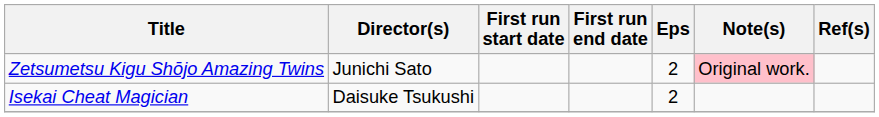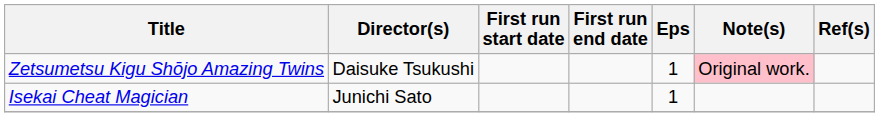 <table class="wikitable sortable">
 <tr>
 <th scope="col">Title</th>
 <th scope="col">Director(s)</th>
 <th scope="col">First run<br>start date</th>
 <th scope="col">First run<br>end date</th>
 <th scope="col" class="unsortable">Eps</th>
 <th scope="col" class="unsortable">Note(s)</th>
 <th scope="col" class="unsortable">Ref(s)</th>
 </tr>
 <tr>
 <td><em><a href='#'>Zetsumetsu Kigu Shōjo Amazing Twins</a></em></td>
-<td>Junichi Sato</td>
+<td>Daisuke Tsukushi</td>
 <td></td>
 <td></td>
-<td style="text-align:center">2</td>
+<td style="text-align:center">1</td>
 <td style="background: pink;">Original work.</td>
 <td style="text-align:center"></td>
 </tr>
 <tr>
 <td><em><a href='#'>Isekai Cheat Magician</a></em></td>
-<td>Daisuke Tsukushi</td>
+<td>Junichi Sato</td>
 <td></td>
 <td></td>
-<td style="text-align:center">2</td>
+<td style="text-align:center">1</td>
 <td></td>
 <td style="text-align:center"></td>
 </tr>
 <tr>
 </tr>
 </table>
